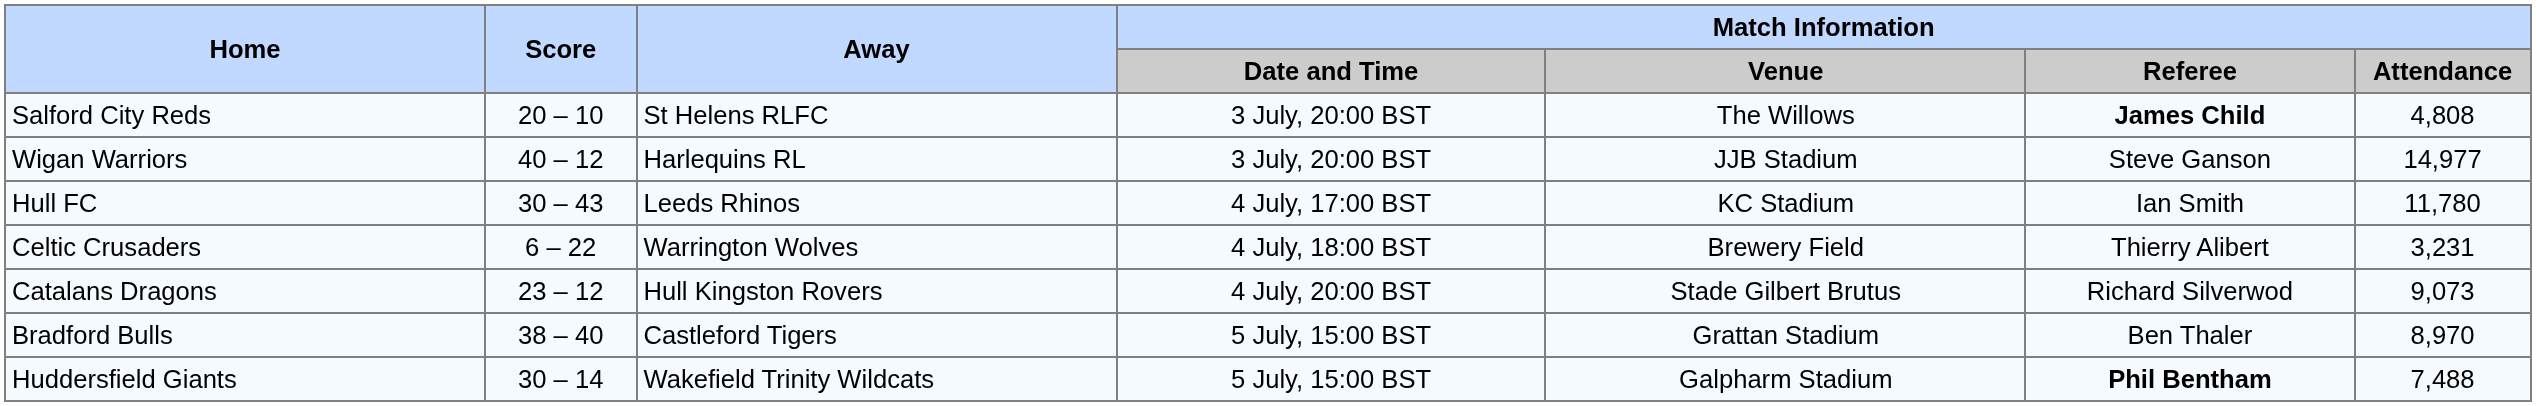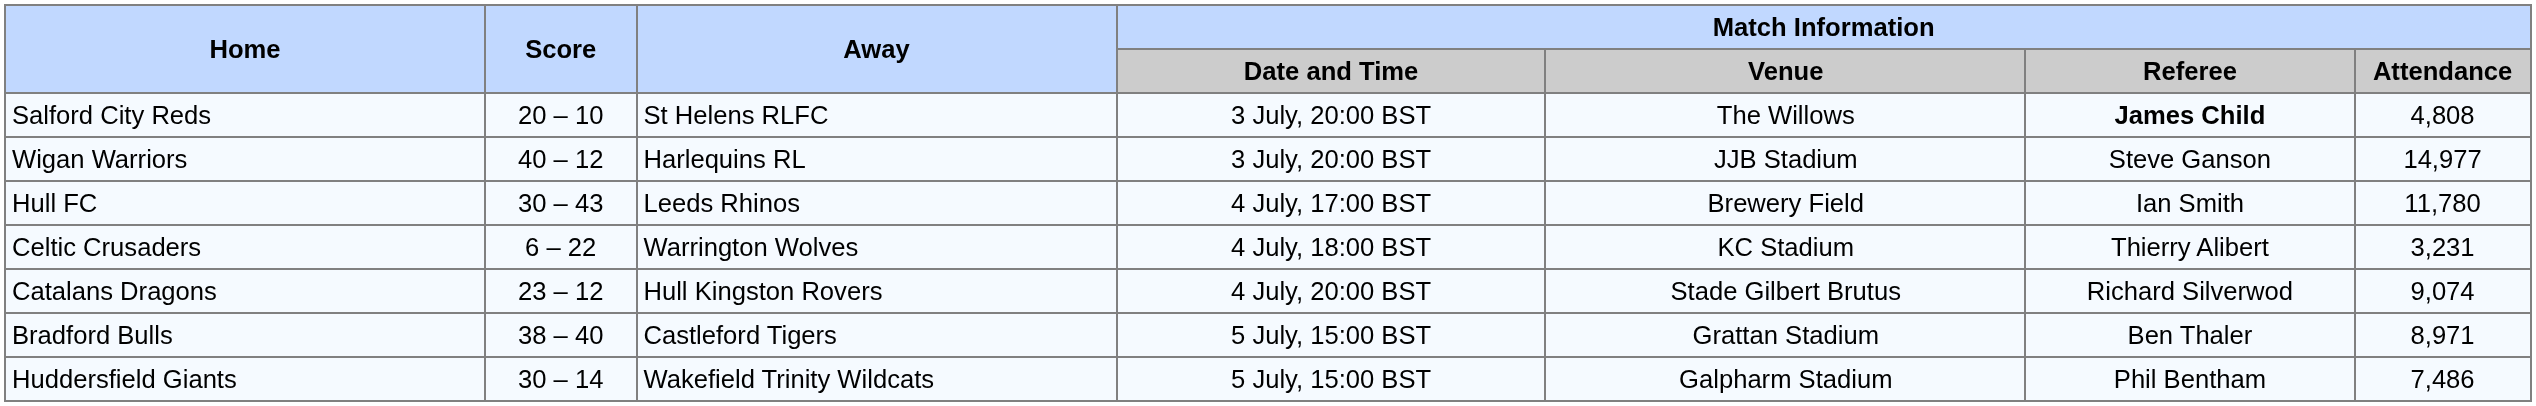 <table border=1 style="border-collapse:collapse; font-size:80%; text-align:center;" cellpadding=3 cellspacing=0 width=100%>
 <tr bgcolor=#C1D8FF>
 <th rowspan=2 width=19%>Home</th>
 <th rowspan=2 width=6%>Score</th>
 <th rowspan=2 width=19%>Away</th>
 <th colspan=6>Match Information</th>
 </tr>
 <tr bgcolor=#CCCCCC>
 <th width=17%>Date and Time</th>
 <th width=19%>Venue</th>
 <th width=13%>Referee</th>
 <th width=7%>Attendance</th>
 </tr>
 <tr bgcolor=#F5FAFF>
 <td align=left> Salford City Reds</td>
 <td>20 – 10</td>
 <td align=left> St Helens RLFC</td>
 <td>3 July, 20:00 BST</td>
 <td>The Willows</td>
 <td><strong>James Child</strong></td>
 <td>4,808</td>
 </tr>
 <tr bgcolor=#F5FAFF>
 <td align=left> Wigan Warriors</td>
 <td>40 – 12</td>
 <td align=left> Harlequins RL</td>
 <td>3 July, 20:00 BST</td>
 <td>JJB Stadium</td>
 <td>Steve Ganson</td>
 <td>14,977</td>
 </tr>
 <tr bgcolor=#F5FAFF>
 <td align=left> Hull FC</td>
 <td>30 – 43</td>
 <td align=left> Leeds Rhinos</td>
 <td>4 July, 17:00 BST</td>
-<td>KC Stadium</td>
+<td>Brewery Field</td>
 <td>Ian Smith</td>
 <td>11,780</td>
 </tr>
 <tr bgcolor=#F5FAFF>
 <td align=left> Celtic Crusaders</td>
 <td>6 – 22</td>
 <td align=left> Warrington Wolves</td>
 <td>4 July, 18:00 BST</td>
-<td>Brewery Field</td>
+<td>KC Stadium</td>
 <td>Thierry Alibert</td>
 <td>3,231</td>
 </tr>
 <tr bgcolor=#F5FAFF>
 <td align=left> Catalans Dragons</td>
 <td>23 – 12</td>
 <td align=left> Hull Kingston Rovers</td>
 <td>4 July, 20:00 BST</td>
 <td>Stade Gilbert Brutus</td>
 <td>Richard Silverwod</td>
-<td>9,073</td>
+<td>9,074</td>
 </tr>
 <tr bgcolor=#F5FAFF>
 <td align=left> Bradford Bulls</td>
 <td>38 – 40</td>
 <td align=left> Castleford Tigers</td>
 <td>5 July, 15:00 BST</td>
 <td>Grattan Stadium</td>
 <td>Ben Thaler</td>
-<td>8,970</td>
+<td>8,971</td>
 </tr>
 <tr bgcolor=#F5FAFF>
 <td align=left> Huddersfield Giants</td>
 <td>30 – 14</td>
 <td align=left> Wakefield Trinity Wildcats</td>
 <td>5 July, 15:00 BST</td>
 <td>Galpharm Stadium</td>
-<td><strong>Phil Bentham</strong></td>
-<td>7,488</td>
+<td>Phil Bentham</td>
+<td>7,486</td>
 </tr>
 </table>
